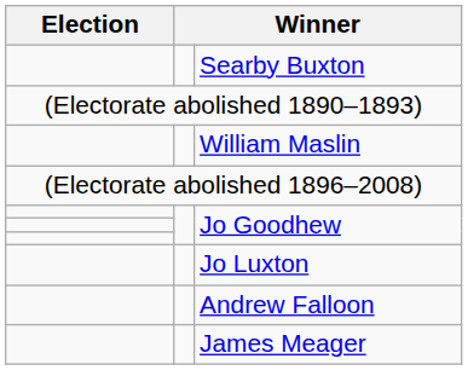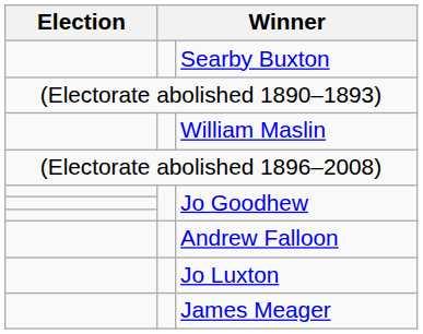 <table class=wikitable>
 <tr>
 <th width=100>Election</th>
 <th width=175 colspan=2>Winner</th>
 </tr>
 <tr>
 <td></td>
 <td width=5 bgcolor=></td>
 <td><a href='#'>Searby Buxton</a></td>
 </tr>
 <tr>
 <td colspan=3 align=center><span>(Electorate abolished 1890–1893)</span></td>
 </tr>
 <tr>
 <td></td>
 <td bgcolor=></td>
 <td><a href='#'>William Maslin</a></td>
 </tr>
 <tr>
 <td colspan=3 align=center><span>(Electorate abolished 1896–2008)</span></td>
 </tr>
 <tr>
 <td></td>
 <td rowspan=3 bgcolor=></td>
 <td rowspan=3><a href='#'>Jo Goodhew</a></td>
 </tr>
 <tr>
 <td></td>
 </tr>
 <tr>
 <td></td>
 </tr>
 <tr>
 <td></td>
-<td width=5 bgcolor=></td>
-<td><a href='#'>Jo Luxton</a></td>
+<td bgcolor=></td>
+<td><a href='#'>Andrew Falloon</a></td>
 </tr>
 <tr>
 <td></td>
-<td bgcolor=></td>
-<td><a href='#'>Andrew Falloon</a></td>
+<td width=5 bgcolor=></td>
+<td><a href='#'>Jo Luxton</a></td>
 </tr>
 <tr>
 <td></td>
 <td width=5 bgcolor=></td>
 <td><a href='#'>James Meager</a></td>
 </tr>
 </table>
